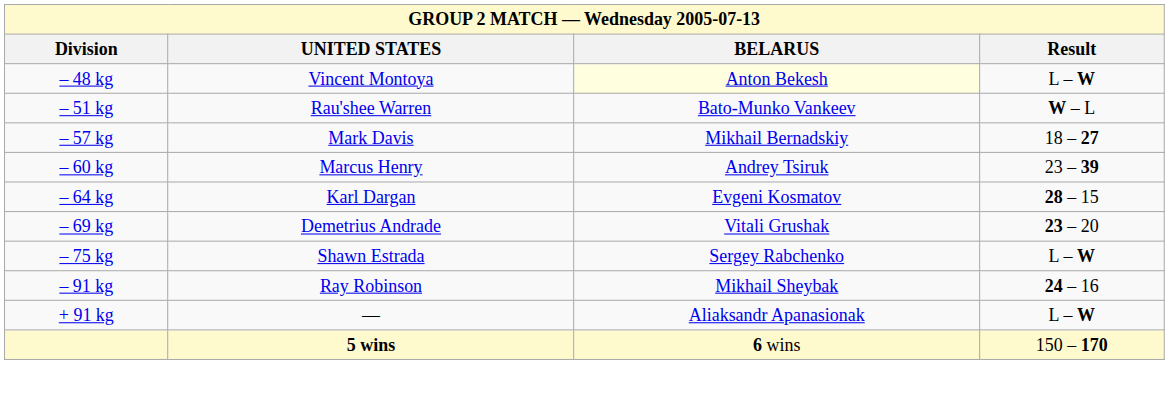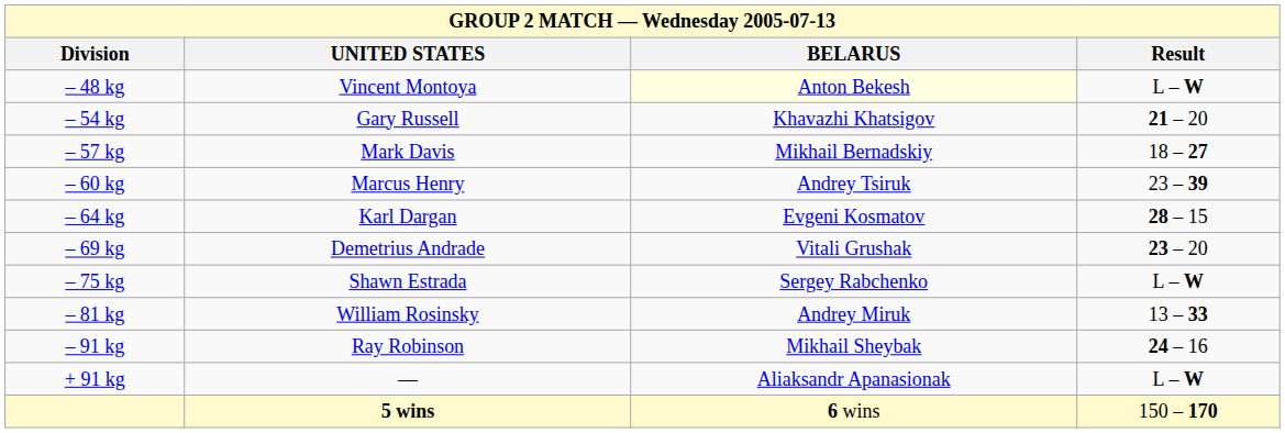 <table class="wikitable" style=" text-align:center; font-size:110%;" width="90%">
 <tr>
 <th colspan="4" style=background:lemonchiffon>GROUP 2 MATCH — Wednesday 2005-07-13</th>
 </tr>
 <tr>
 <th>Division</th>
 <th width=35%> UNITED STATES</th>
 <th width=35%> BELARUS</th>
 <th>Result</th>
 </tr>
 <tr>
 <td><a href='#'>– 48 kg</a></td>
 <td><a href='#'>Vincent Montoya</a></td>
 <td style="background: lightyellow;"><a href='#'>Anton Bekesh</a></td>
 <td>L – <strong>W</strong> </td>
 </tr>
 <tr>
-<td><a href='#'>– 51 kg</a></td>
-<td><a href='#'>Rau'shee Warren</a></td>
-<td><a href='#'>Bato-Munko Vankeev</a></td>
-<td><strong>W</strong> – L </td>
+<td><a href='#'>– 54 kg</a></td>
+<td><a href='#'>Gary Russell</a></td>
+<td><a href='#'>Khavazhi Khatsigov</a></td>
+<td><strong>21</strong> – 20</td>
 </tr>
 <tr>
 <td><a href='#'>– 57 kg</a></td>
 <td><a href='#'>Mark Davis</a></td>
 <td><a href='#'>Mikhail Bernadskiy</a></td>
 <td>18 – <strong>27</strong></td>
 </tr>
 <tr>
 <td><a href='#'>– 60 kg</a></td>
 <td><a href='#'>Marcus Henry</a></td>
 <td><a href='#'>Andrey Tsiruk</a></td>
 <td>23 – <strong>39</strong></td>
 </tr>
 <tr>
 <td><a href='#'>– 64 kg</a></td>
 <td><a href='#'>Karl Dargan</a></td>
 <td><a href='#'>Evgeni Kosmatov</a></td>
 <td><strong>28</strong> – 15</td>
 </tr>
 <tr>
 <td><a href='#'>– 69 kg</a></td>
 <td><a href='#'>Demetrius Andrade</a></td>
 <td><a href='#'>Vitali Grushak</a></td>
 <td><strong>23</strong> – 20</td>
 </tr>
 <tr>
 <td><a href='#'>– 75 kg</a></td>
 <td><a href='#'>Shawn Estrada</a></td>
 <td><a href='#'>Sergey Rabchenko</a></td>
 <td>L – <strong>W</strong> </td>
 </tr>
 <tr>
+<td><a href='#'>– 81 kg</a></td>
+<td><a href='#'>William Rosinsky</a></td>
+<td><a href='#'>Andrey Miruk</a></td>
+<td>13 – <strong>33</strong></td>
+</tr>
+<tr>
 <td><a href='#'>– 91 kg</a></td>
 <td><a href='#'>Ray Robinson</a></td>
 <td><a href='#'>Mikhail Sheybak</a></td>
 <td><strong>24</strong> – 16</td>
 </tr>
 <tr>
 <td><a href='#'>+ 91 kg</a></td>
 <td>—</td>
 <td><a href='#'>Aliaksandr Apanasionak</a></td>
 <td>L – <strong>W</strong></td>
 </tr>
 <tr>
 <td style=background:lemonchiffon></td>
 <td style=background:lemonchiffon><strong>5 wins</strong></td>
 <td style=background:lemonchiffon><strong>6</strong> wins</td>
 <td style=background:lemonchiffon>150 – <strong>170</strong></td>
 </tr>
 </table>
